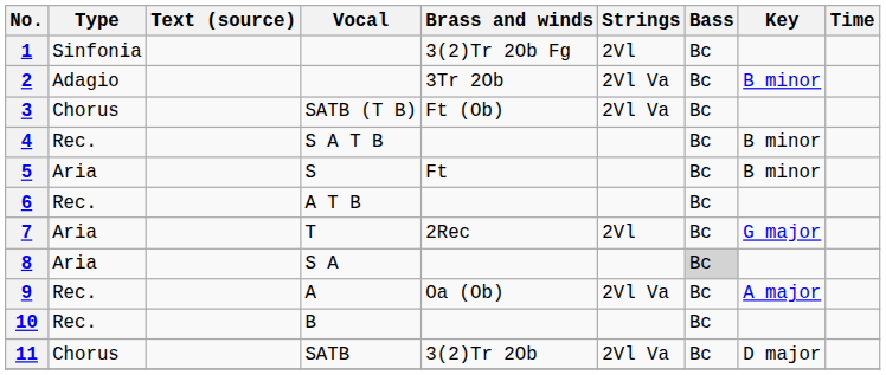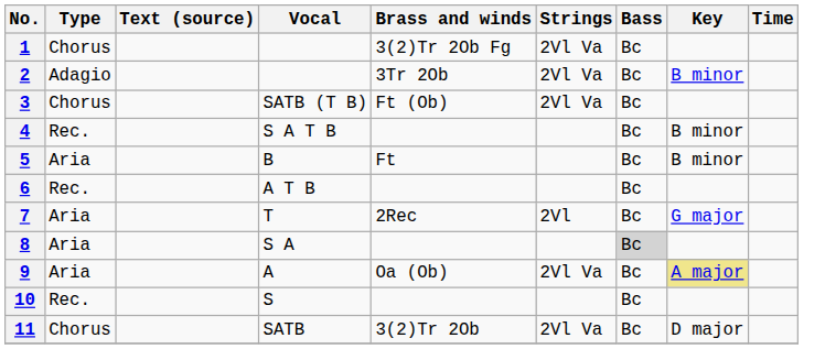 <table class="wikitable plainrowheaders">
 <tr>
 <th scope="col">No.</th>
 <th scope="col">Type</th>
 <th scope="col">Text (source)</th>
 <th scope="col">Vocal</th>
 <th scope="col">Brass and winds</th>
 <th scope="col">Strings</th>
 <th scope="col">Bass</th>
 <th scope="col">Key</th>
 <th scope="col">Time</th>
 </tr>
 <tr>
 <th scope="row" style="text-align: center;"><a href='#'>1</a></th>
-<td>Sinfonia</td>
+<td>Chorus</td>
 <td></td>
 <td></td>
 <td>3(2)Tr 2Ob Fg</td>
-<td>2Vl</td>
+<td>2Vl Va</td>
 <td>Bc</td>
 <td></td>
 <td></td>
 </tr>
 <tr>
 <th scope="row" style="text-align: center;"><a href='#'>2</a></th>
 <td>Adagio</td>
 <td></td>
 <td></td>
 <td>3Tr 2Ob</td>
 <td>2Vl Va</td>
 <td>Bc</td>
 <td><a href='#'>B minor</a></td>
 <td></td>
 </tr>
 <tr>
 <th scope="row" style="text-align: center;"><a href='#'>3</a></th>
 <td>Chorus</td>
 <td></td>
 <td>SATB (T B)</td>
 <td>Ft (Ob)</td>
 <td>2Vl Va</td>
 <td>Bc</td>
 <td></td>
 <td></td>
 </tr>
 <tr>
 <th scope="row" style="text-align: center;"><a href='#'>4</a></th>
 <td>Rec.</td>
 <td></td>
 <td>S A T B</td>
 <td></td>
 <td></td>
 <td>Bc</td>
 <td>B minor</td>
 <td></td>
 </tr>
 <tr>
 <th scope="row" style="text-align: center;"><a href='#'>5</a></th>
 <td>Aria</td>
 <td></td>
-<td>S</td>
+<td>B</td>
 <td>Ft</td>
 <td></td>
 <td>Bc</td>
 <td>B minor</td>
 <td></td>
 </tr>
 <tr>
 <th scope="row" style="text-align: center;"><a href='#'>6</a></th>
 <td>Rec.</td>
 <td></td>
 <td>A T B</td>
 <td></td>
 <td></td>
 <td>Bc</td>
 <td></td>
 <td></td>
 </tr>
 <tr>
 <th scope="row" style="text-align: center;"><a href='#'>7</a></th>
 <td>Aria</td>
 <td></td>
 <td>T</td>
 <td>2Rec</td>
 <td>2Vl</td>
 <td>Bc</td>
 <td><a href='#'>G major</a></td>
 <td></td>
 </tr>
 <tr>
 <th scope="row" style="text-align: center;"><a href='#'>8</a></th>
 <td>Aria</td>
 <td></td>
 <td>S A</td>
 <td></td>
 <td></td>
 <td style="background: lightgrey;">Bc</td>
 <td></td>
 <td></td>
 </tr>
 <tr>
 <th scope="row" style="text-align: center;"><a href='#'>9</a></th>
-<td>Rec.</td>
+<td>Aria</td>
 <td></td>
 <td>A</td>
 <td>Oa (Ob)</td>
 <td>2Vl Va</td>
 <td>Bc</td>
-<td><a href='#'>A major</a></td>
+<td style="background: khaki;"><a href='#'>A major</a></td>
 <td></td>
 </tr>
 <tr>
 <th scope="row" style="text-align: center;"><a href='#'>10</a></th>
 <td>Rec.</td>
 <td></td>
-<td>B</td>
+<td>S</td>
 <td></td>
 <td></td>
 <td>Bc</td>
 <td></td>
 <td></td>
 </tr>
 <tr>
 <th scope="row" style="text-align: center;"><a href='#'>11</a></th>
 <td>Chorus</td>
 <td></td>
 <td>SATB</td>
 <td>3(2)Tr 2Ob</td>
 <td>2Vl Va</td>
 <td>Bc</td>
 <td>D major</td>
 <td> </td>
 </tr>
 <tr>
 </tr>
 </table>
